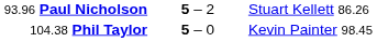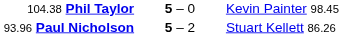 <table style="text-align:center">
 <tr>
 <th width=223></th>
 <th width=100></th>
 <th width=223></th>
 </tr>
 <tr>
+<td align=right><small><span>104.38</span></small> <strong><a href='#'>Phil Taylor</a></strong> </td>
+<td><strong>5</strong> – 0</td>
+<td align=left> <a href='#'>Kevin Painter</a> <small><span>98.45</span></small></td>
+</tr>
+<tr>
 <td align=right><small><span>93.96</span></small> <strong><a href='#'>Paul Nicholson</a></strong> </td>
 <td><strong>5</strong> – 2</td>
 <td align=left> <a href='#'>Stuart Kellett</a> <small><span>86.26</span></small></td>
 </tr>
-<tr>
-<td align=right><small><span>104.38</span></small> <strong><a href='#'>Phil Taylor</a></strong> </td>
-<td><strong>5</strong> – 0</td>
-<td align=left> <a href='#'>Kevin Painter</a> <small><span>98.45</span></small></td>
-</tr>
 </table>
